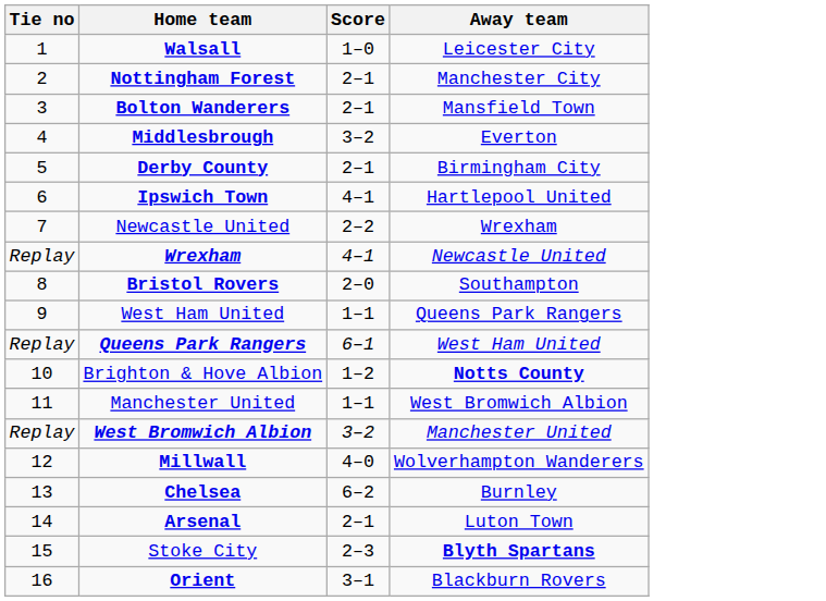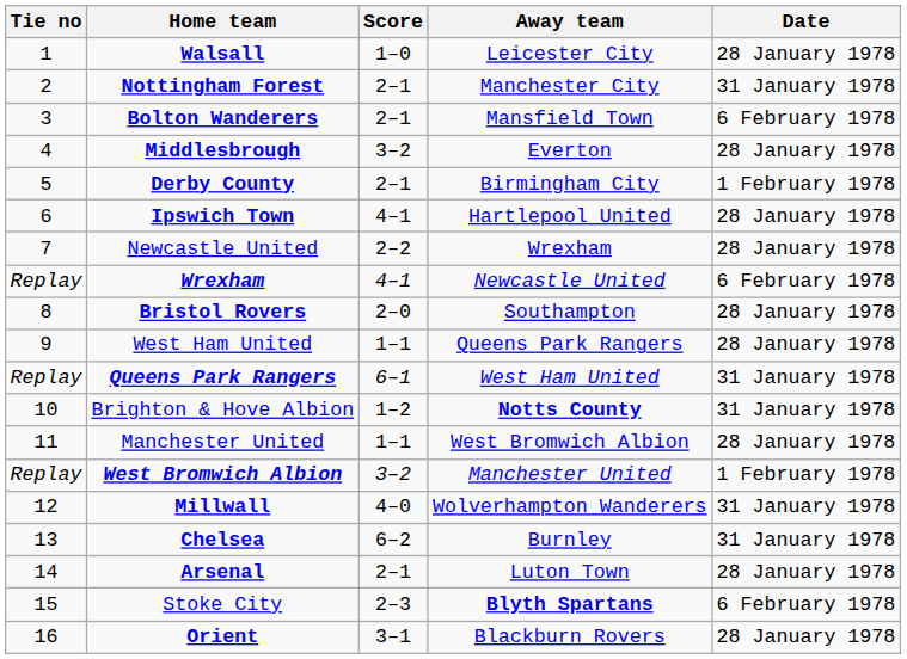 <table class="wikitable" style="text-align: center">
 <tr>
 <th>Tie no</th>
 <th>Home team</th>
 <th>Score</th>
 <th>Away team</th>
+<th>Date</th>
 </tr>
 <tr>
 <td>1</td>
 <td><strong><a href='#'>Walsall</a></strong></td>
 <td>1–0</td>
 <td><a href='#'>Leicester City</a></td>
+<td>28 January 1978</td>
 </tr>
 <tr>
 <td>2</td>
 <td><strong><a href='#'>Nottingham Forest</a></strong></td>
 <td>2–1</td>
 <td><a href='#'>Manchester City</a></td>
+<td>31 January 1978</td>
 </tr>
 <tr>
 <td>3</td>
 <td><strong><a href='#'>Bolton Wanderers</a></strong></td>
 <td>2–1</td>
 <td><a href='#'>Mansfield Town</a></td>
+<td>6 February 1978</td>
 </tr>
 <tr>
 <td>4</td>
 <td><strong><a href='#'>Middlesbrough</a></strong></td>
 <td>3–2</td>
 <td><a href='#'>Everton</a></td>
+<td>28 January 1978</td>
 </tr>
 <tr>
 <td>5</td>
 <td><strong><a href='#'>Derby County</a></strong></td>
 <td>2–1</td>
 <td><a href='#'>Birmingham City</a></td>
+<td>1 February 1978</td>
 </tr>
 <tr>
 <td>6</td>
 <td><strong><a href='#'>Ipswich Town</a></strong></td>
 <td>4–1</td>
 <td><a href='#'>Hartlepool United</a></td>
+<td>28 January 1978</td>
 </tr>
 <tr>
 <td>7</td>
 <td><a href='#'>Newcastle United</a></td>
 <td>2–2</td>
 <td><a href='#'>Wrexham</a></td>
+<td>28 January 1978</td>
 </tr>
 <tr>
 <td><em>Replay</em></td>
 <td><strong><em><a href='#'>Wrexham</a></em></strong></td>
 <td><em>4–1</em></td>
 <td><em><a href='#'>Newcastle United</a></em></td>
+<td>6 February 1978</td>
 </tr>
 <tr>
 <td>8</td>
 <td><strong><a href='#'>Bristol Rovers</a></strong></td>
 <td>2–0</td>
 <td><a href='#'>Southampton</a></td>
+<td>28 January 1978</td>
 </tr>
 <tr>
 <td>9</td>
 <td><a href='#'>West Ham United</a></td>
 <td>1–1</td>
 <td><a href='#'>Queens Park Rangers</a></td>
+<td>28 January 1978</td>
 </tr>
 <tr>
 <td><em>Replay</em></td>
 <td><strong><em><a href='#'>Queens Park Rangers</a></em></strong></td>
 <td><em>6–1</em></td>
 <td><em><a href='#'>West Ham United</a></em></td>
+<td>31 January 1978</td>
 </tr>
 <tr>
 <td>10</td>
 <td><a href='#'>Brighton & Hove Albion</a></td>
 <td>1–2</td>
 <td><strong><a href='#'>Notts County</a></strong></td>
+<td>31 January 1978</td>
 </tr>
 <tr>
 <td>11</td>
 <td><a href='#'>Manchester United</a></td>
 <td>1–1</td>
 <td><a href='#'>West Bromwich Albion</a></td>
+<td>28 January 1978</td>
 </tr>
 <tr>
 <td><em>Replay</em></td>
 <td><strong><em><a href='#'>West Bromwich Albion</a></em></strong></td>
 <td><em>3–2</em></td>
 <td><em><a href='#'>Manchester United</a></em></td>
+<td>1 February 1978</td>
 </tr>
 <tr>
 <td>12</td>
 <td><strong><a href='#'>Millwall</a></strong></td>
 <td>4–0</td>
 <td><a href='#'>Wolverhampton Wanderers</a></td>
+<td>31 January 1978</td>
 </tr>
 <tr>
 <td>13</td>
 <td><strong><a href='#'>Chelsea</a></strong></td>
 <td>6–2</td>
 <td><a href='#'>Burnley</a></td>
+<td>31 January 1978</td>
 </tr>
 <tr>
 <td>14</td>
 <td><strong><a href='#'>Arsenal</a></strong></td>
 <td>2–1</td>
 <td><a href='#'>Luton Town</a></td>
+<td>28 January 1978</td>
 </tr>
 <tr>
 <td>15</td>
 <td><a href='#'>Stoke City</a></td>
 <td>2–3</td>
 <td><strong><a href='#'>Blyth Spartans</a></strong></td>
+<td>6 February 1978</td>
 </tr>
 <tr>
 <td>16</td>
 <td><strong><a href='#'>Orient</a></strong></td>
 <td>3–1</td>
 <td><a href='#'>Blackburn Rovers</a></td>
+<td>28 January 1978</td>
 </tr>
 </table>
